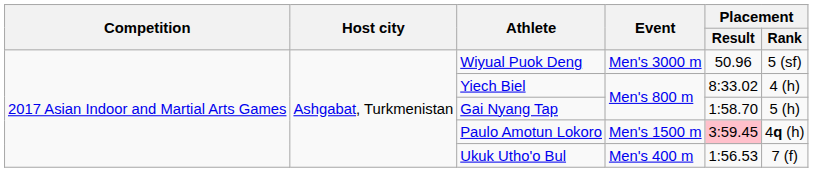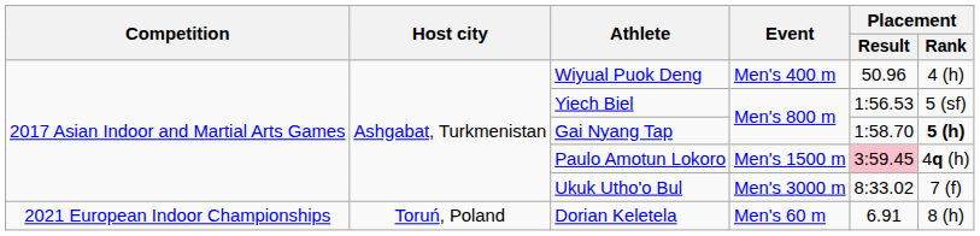 <table class="wikitable" style="font-size:90%">
 <tr>
 <th rowspan="2">Competition</th>
 <th rowspan="2">Host city</th>
 <th rowspan="2">Athlete</th>
 <th rowspan="2">Event</th>
 <th colspan="2">Placement</th>
 </tr>
 <tr style="font-size:95%">
 <th>Result</th>
 <th>Rank</th>
 </tr>
 <tr align=center>
 <td rowspan=5><a href='#'>2017 Asian Indoor and Martial Arts Games</a></td>
 <td rowspan=5><a href='#'>Ashgabat</a>, Turkmenistan</td>
 <td align=left><a href='#'>Wiyual Puok Deng</a></td>
-<td align=left><a href='#'>Men's 3000 m</a></td>
+<td align=left><a href='#'>Men's 400 m</a></td>
 <td>50.96</td>
-<td>5 (sf)</td>
+<td>4 (h)</td>
 </tr>
 <tr align=center>
 <td align=left><a href='#'>Yiech Biel</a></td>
 <td align=left rowspan=2><a href='#'>Men's 800 m</a></td>
-<td>8:33.02</td>
-<td>4 (h)</td>
+<td>1:56.53</td>
+<td>5 (sf)</td>
 </tr>
 <tr align=center>
 <td align=left><a href='#'>Gai Nyang Tap</a></td>
 <td>1:58.70</td>
-<td>5 (h)</td>
+<td><strong>5 (h)</strong></td>
 </tr>
 <tr align=center>
 <td align=left><a href='#'>Paulo Amotun Lokoro</a></td>
 <td align=left><a href='#'>Men's 1500 m</a></td>
 <td style="background: pink;">3:59.45</td>
 <td>4<strong>q</strong> (h) </td>
 </tr>
 <tr align=center>
 <td align=left><a href='#'>Ukuk Utho'o Bul</a></td>
-<td align=left><a href='#'>Men's 400 m</a></td>
-<td>1:56.53</td>
+<td align=left><a href='#'>Men's 3000 m</a></td>
+<td>8:33.02</td>
 <td>7 (f)</td>
 </tr>
+<tr align=center>
+<td><a href='#'>2021 European Indoor Championships</a></td>
+<td><a href='#'>Toruń</a>, Poland</td>
+<td align=left><a href='#'>Dorian Keletela</a></td>
+<td align=left><a href='#'>Men's 60 m</a></td>
+<td>6.91</td>
+<td>8 (h)</td>
+</tr>
 </table>
